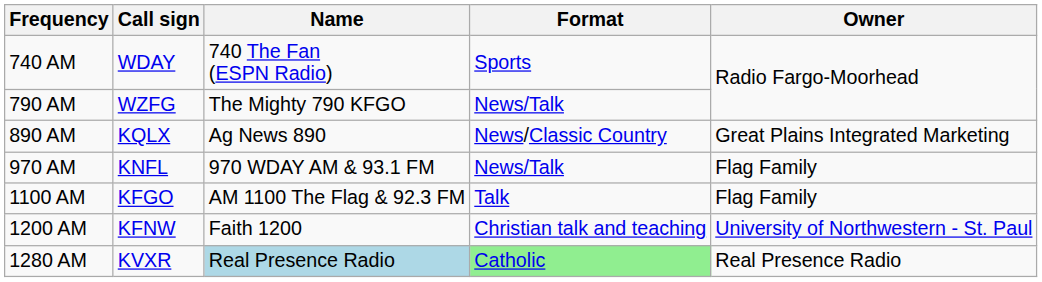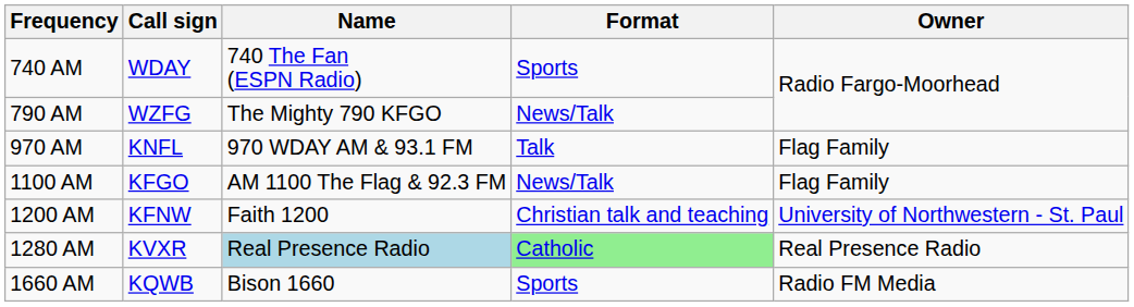 <table class="wikitable">
 <tr>
 <th>Frequency</th>
 <th>Call sign</th>
 <th>Name</th>
 <th>Format</th>
 <th>Owner</th>
 </tr>
 <tr>
 <td>740 AM</td>
 <td><a href='#'>WDAY</a></td>
 <td>740 <a href='#'>The Fan</a><br>(<a href='#'>ESPN Radio</a>)</td>
 <td><a href='#'>Sports</a></td>
 <td rowspan="2">Radio Fargo-Moorhead</td>
 </tr>
 <tr>
 <td>790 AM</td>
 <td><a href='#'>WZFG</a></td>
 <td>The Mighty 790 KFGO</td>
 <td><a href='#'>News/Talk</a></td>
 </tr>
 <tr>
-<td>890 AM</td>
-<td><a href='#'>KQLX</a></td>
-<td>Ag News 890</td>
-<td><a href='#'>News</a>/<a href='#'>Classic Country</a></td>
-<td>Great Plains Integrated Marketing</td>
-</tr>
-<tr>
 <td>970 AM</td>
 <td><a href='#'>KNFL</a></td>
 <td>970 WDAY AM & 93.1 FM</td>
-<td><a href='#'>News/Talk</a></td>
+<td><a href='#'>Talk</a></td>
 <td>Flag Family</td>
 </tr>
 <tr>
 <td>1100 AM</td>
 <td><a href='#'>KFGO</a></td>
 <td>AM 1100 The Flag & 92.3 FM</td>
-<td><a href='#'>Talk</a></td>
+<td><a href='#'>News/Talk</a></td>
 <td>Flag Family</td>
 </tr>
 <tr>
 <td>1200 AM</td>
 <td><a href='#'>KFNW</a></td>
 <td>Faith 1200</td>
 <td><a href='#'>Christian talk and teaching</a></td>
 <td><a href='#'>University of Northwestern - St. Paul</a></td>
 </tr>
 <tr>
 <td>1280 AM</td>
 <td><a href='#'>KVXR</a></td>
 <td style="background: lightblue;">Real Presence Radio</td>
 <td style="background: lightgreen;"><a href='#'>Catholic</a></td>
 <td>Real Presence Radio</td>
 </tr>
+<tr>
+<td>1660 AM</td>
+<td><a href='#'>KQWB</a></td>
+<td>Bison 1660</td>
+<td><a href='#'>Sports</a></td>
+<td>Radio FM Media</td>
+</tr>
 </table>
